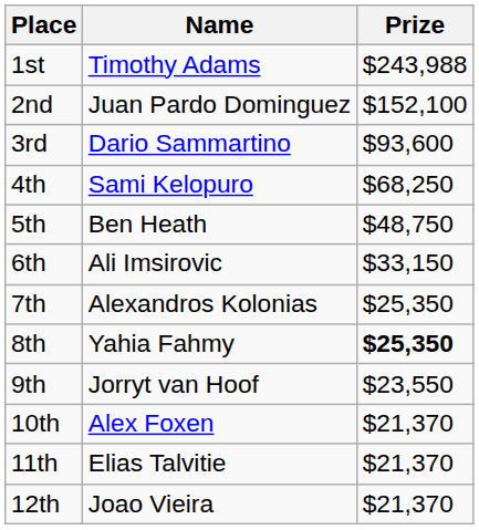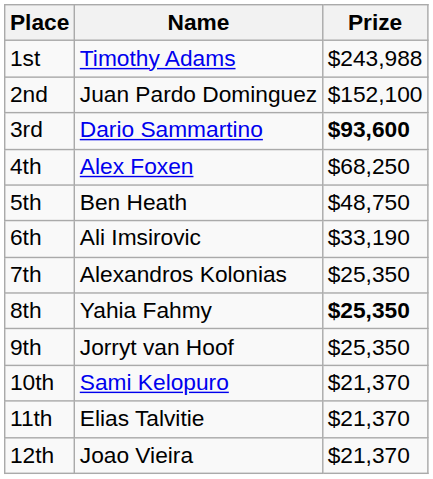 <table class="wikitable">
 <tr>
 <th>Place</th>
 <th>Name</th>
 <th>Prize</th>
 </tr>
 <tr>
 <td>1st</td>
 <td> <a href='#'>Timothy Adams</a></td>
 <td>$243,988</td>
 </tr>
 <tr>
 <td>2nd</td>
 <td> Juan Pardo Dominguez</td>
 <td>$152,100</td>
 </tr>
 <tr>
 <td>3rd</td>
 <td> <a href='#'>Dario Sammartino</a></td>
-<td>$93,600</td>
+<td><strong>$93,600</strong></td>
 </tr>
 <tr>
 <td>4th</td>
-<td> <a href='#'>Sami Kelopuro</a></td>
+<td> <a href='#'>Alex Foxen</a></td>
 <td>$68,250</td>
 </tr>
 <tr>
 <td>5th</td>
 <td> Ben Heath</td>
 <td>$48,750</td>
 </tr>
 <tr>
 <td>6th</td>
 <td> Ali Imsirovic</td>
-<td>$33,150</td>
+<td>$33,190</td>
 </tr>
 <tr>
 <td>7th</td>
 <td> Alexandros Kolonias</td>
 <td>$25,350</td>
 </tr>
 <tr>
 <td>8th</td>
 <td>Yahia Fahmy</td>
 <td><strong>$25,350</strong></td>
 </tr>
 <tr>
 <td>9th</td>
 <td> Jorryt van Hoof</td>
-<td>$23,550</td>
+<td>$25,350</td>
 </tr>
 <tr>
 <td>10th</td>
-<td> <a href='#'>Alex Foxen</a></td>
+<td> <a href='#'>Sami Kelopuro</a></td>
 <td>$21,370</td>
 </tr>
 <tr>
 <td>11th</td>
 <td> Elias Talvitie</td>
 <td>$21,370</td>
 </tr>
 <tr>
 <td>12th</td>
 <td> Joao Vieira</td>
 <td>$21,370</td>
 </tr>
 </table>
